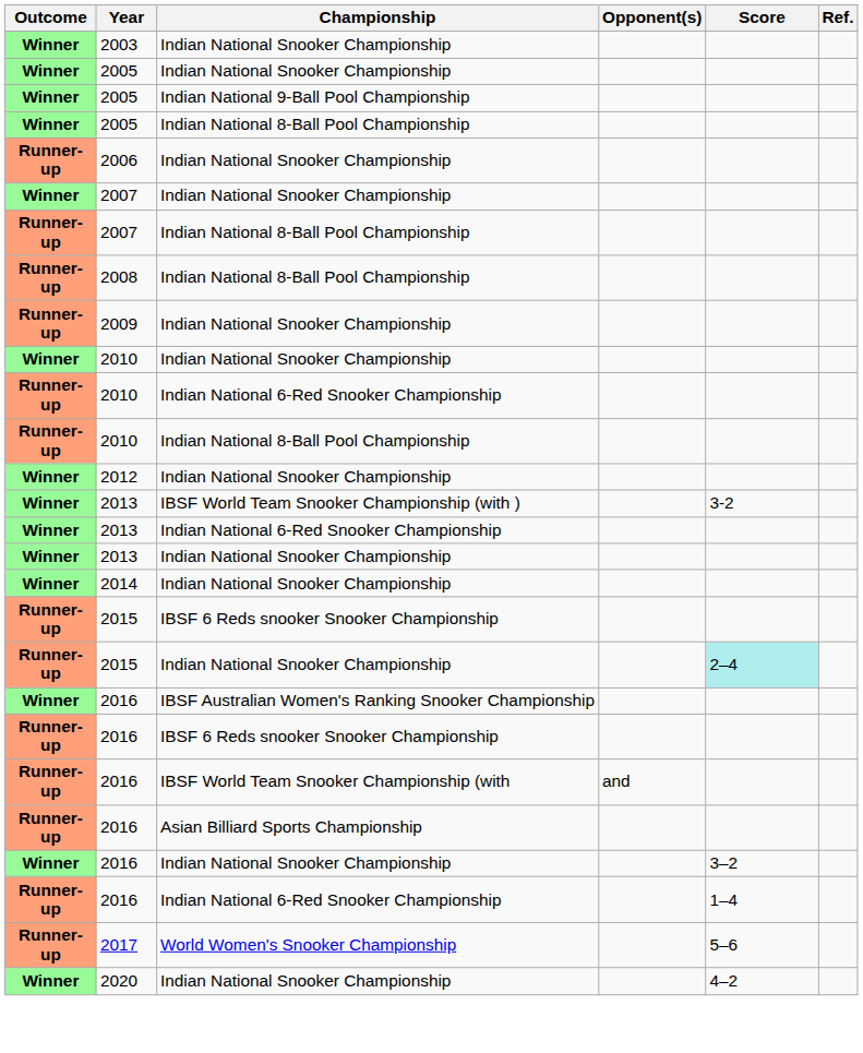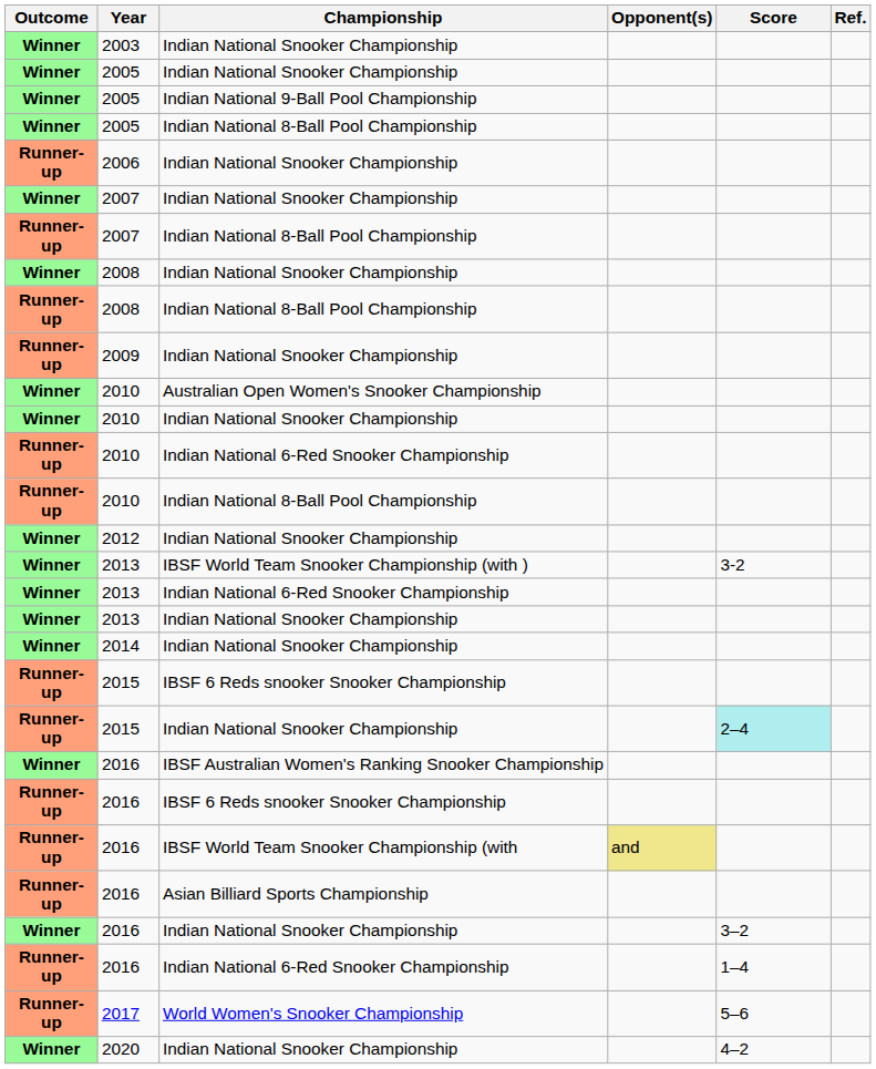 <table class="sortable wikitable plainrowheaders">
 <tr>
 <th scope="col" width="80">Outcome</th>
 <th scope="col" width="50">Year</th>
 <th scope="col">Championship</th>
 <th scope="col">Opponent(s)</th>
 <th scope="col" align="center" width="100">Score</th>
 <th scope="col" class="unsortable" width="30">Ref.</th>
 </tr>
 <tr>
 <th scope="row" style="background:#98FB98">Winner</th>
 <td>2003</td>
 <td>Indian National Snooker Championship</td>
 <td></td>
 <td></td>
 <td></td>
 </tr>
 <tr>
 <th scope="row" style="background:#98FB98">Winner</th>
 <td>2005</td>
 <td>Indian National Snooker Championship</td>
 <td></td>
 <td></td>
 <td></td>
 </tr>
 <tr>
 <th scope="row" style="background:#98FB98">Winner</th>
 <td>2005</td>
 <td>Indian National 9-Ball Pool Championship</td>
 <td></td>
 <td></td>
 <td></td>
 </tr>
 <tr>
 <th scope="row" style="background:#98FB98">Winner</th>
 <td>2005</td>
 <td>Indian National 8-Ball Pool Championship</td>
 <td></td>
 <td></td>
 <td></td>
 </tr>
 <tr>
 <th scope="row" style="background:#ffa07a;">Runner-up</th>
 <td>2006</td>
 <td>Indian National Snooker Championship</td>
 <td></td>
 <td></td>
 <td></td>
 </tr>
 <tr>
 <th scope="row" style="background:#98FB98">Winner</th>
 <td>2007</td>
 <td>Indian National Snooker Championship</td>
 <td></td>
 <td></td>
 <td></td>
 </tr>
 <tr>
 <th scope="row" style="background:#ffa07a;">Runner-up</th>
 <td>2007</td>
 <td>Indian National 8-Ball Pool Championship</td>
 <td></td>
 <td></td>
 <td></td>
 </tr>
 <tr>
+<th scope="row" style="background:#98FB98">Winner</th>
+<td>2008</td>
+<td>Indian National Snooker Championship</td>
+<td></td>
+<td></td>
+<td></td>
+</tr>
+<tr>
 <th scope="row" style="background:#ffa07a;">Runner-up</th>
 <td>2008</td>
 <td>Indian National 8-Ball Pool Championship</td>
 <td></td>
 <td></td>
 <td></td>
 </tr>
 <tr>
 <th scope="row" style="background:#ffa07a;">Runner-up</th>
 <td>2009</td>
 <td>Indian National Snooker Championship</td>
+<td></td>
+<td></td>
+<td></td>
+</tr>
+<tr>
+<th scope="row" style="background:#98FB98">Winner</th>
+<td>2010</td>
+<td>Australian Open Women's Snooker Championship</td>
 <td></td>
 <td></td>
 <td></td>
 </tr>
 <tr>
 <th scope="row" style="background:#98FB98">Winner</th>
 <td>2010</td>
 <td>Indian National Snooker Championship</td>
 <td></td>
 <td></td>
 <td></td>
 </tr>
 <tr>
 <th scope="row" style="background:#ffa07a;">Runner-up</th>
 <td>2010</td>
 <td>Indian National 6-Red Snooker Championship</td>
 <td></td>
 <td></td>
 <td></td>
 </tr>
 <tr>
 <th scope="row" style="background:#ffa07a;">Runner-up</th>
 <td>2010</td>
 <td>Indian National 8-Ball Pool Championship</td>
 <td></td>
 <td></td>
 <td></td>
 </tr>
 <tr>
 <th scope="row" style="background:#98FB98">Winner</th>
 <td>2012</td>
 <td>Indian National Snooker Championship</td>
 <td></td>
 <td></td>
 <td></td>
 </tr>
 <tr>
 <th scope="row" style="background:#98FB98">Winner</th>
 <td>2013</td>
 <td>IBSF World Team Snooker Championship (with )</td>
 <td> </td>
 <td>3-2</td>
 <td></td>
 </tr>
 <tr>
 <th scope="row" style="background:#98FB98">Winner</th>
 <td>2013</td>
 <td>Indian National 6-Red Snooker Championship</td>
 <td></td>
 <td></td>
 <td></td>
 </tr>
 <tr>
 <th scope="row" style="background:#98FB98">Winner</th>
 <td>2013</td>
 <td>Indian National Snooker Championship</td>
 <td></td>
 <td></td>
 <td></td>
 </tr>
 <tr>
 <th scope="row" style="background:#98FB98">Winner</th>
 <td>2014</td>
 <td>Indian National Snooker Championship</td>
 <td></td>
 <td></td>
 <td></td>
 </tr>
 <tr>
 <th scope="row" style="background:#ffa07a;">Runner-up</th>
 <td>2015</td>
 <td>IBSF 6 Reds snooker Snooker Championship</td>
 <td></td>
 <td></td>
 <td></td>
 </tr>
 <tr>
 <th scope="row" style="background:#ffa07a;">Runner-up</th>
 <td>2015</td>
 <td>Indian National Snooker Championship</td>
 <td></td>
 <td style="background: paleturquoise;">2–4</td>
 <td></td>
 </tr>
 <tr>
 <th scope="row" style="background:#98FB98">Winner</th>
 <td>2016</td>
 <td>IBSF Australian Women's Ranking Snooker Championship</td>
 <td></td>
 <td></td>
 <td></td>
 </tr>
 <tr>
 <th scope="row" style="background:#ffa07a;">Runner-up</th>
 <td>2016</td>
 <td>IBSF 6 Reds snooker Snooker Championship</td>
 <td></td>
 <td></td>
 <td></td>
 </tr>
 <tr>
 <th scope="row" style="background:#ffa07a;">Runner-up</th>
 <td>2016</td>
 <td>IBSF World Team Snooker Championship (with </td>
-<td> and  </td>
+<td style="background: khaki;"> and  </td>
 <td></td>
 <td></td>
 </tr>
 <tr>
 <th scope="row" style="background:#ffa07a;">Runner-up</th>
 <td>2016</td>
 <td>Asian Billiard Sports Championship</td>
 <td></td>
 <td></td>
 <td></td>
 </tr>
 <tr>
 <th scope="row" style="background:#98FB98">Winner</th>
 <td>2016</td>
 <td>Indian National Snooker Championship</td>
 <td></td>
 <td>3–2</td>
 <td></td>
 </tr>
 <tr>
 <th scope="row" style="background:#ffa07a;">Runner-up</th>
 <td>2016</td>
 <td>Indian National 6-Red Snooker Championship</td>
 <td></td>
 <td>1–4</td>
 <td></td>
 </tr>
 <tr>
 <th scope="row" style="background:#ffa07a;">Runner-up</th>
 <td><a href='#'>2017</a></td>
 <td><a href='#'>World Women's Snooker Championship</a></td>
 <td></td>
 <td>5–6</td>
 <td></td>
 </tr>
 <tr>
 <th scope="row" style="background:#98FB98">Winner</th>
 <td>2020</td>
 <td>Indian National Snooker Championship</td>
 <td></td>
 <td>4–2</td>
 <td></td>
 </tr>
 </table>
